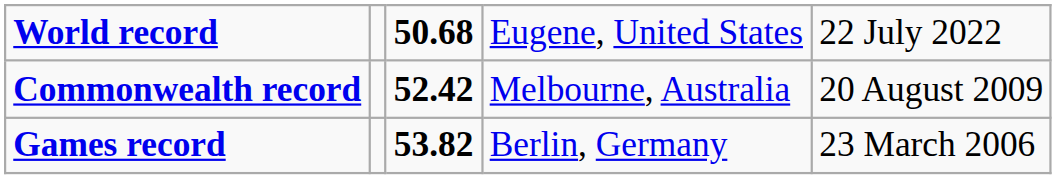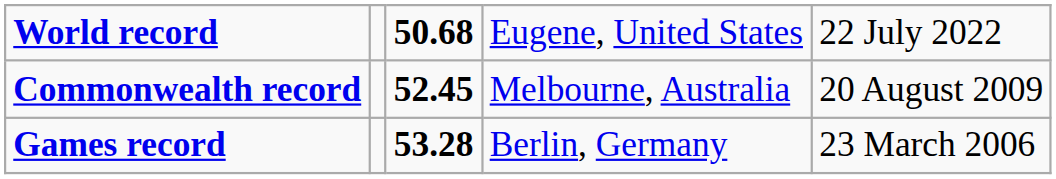 <table class="wikitable">
 <tr>
 <td><a href='#'><strong>World record</strong></a></td>
 <td></td>
 <td><strong>50.68</strong></td>
 <td><a href='#'>Eugene</a>, <a href='#'>United States</a></td>
 <td>22 July 2022</td>
 </tr>
 <tr>
 <td><a href='#'><strong>Commonwealth record</strong></a></td>
 <td></td>
-<td><strong>52.42  </strong></td>
+<td><strong>52.45  </strong></td>
 <td><a href='#'>Melbourne</a>, <a href='#'>Australia</a></td>
 <td>20 August 2009</td>
 </tr>
 <tr>
 <td><a href='#'><strong>Games record</strong></a></td>
 <td></td>
-<td><strong>53.82</strong></td>
+<td><strong>53.28</strong></td>
 <td><a href='#'>Berlin</a>, <a href='#'>Germany</a></td>
 <td>23 March 2006</td>
 </tr>
 </table>
